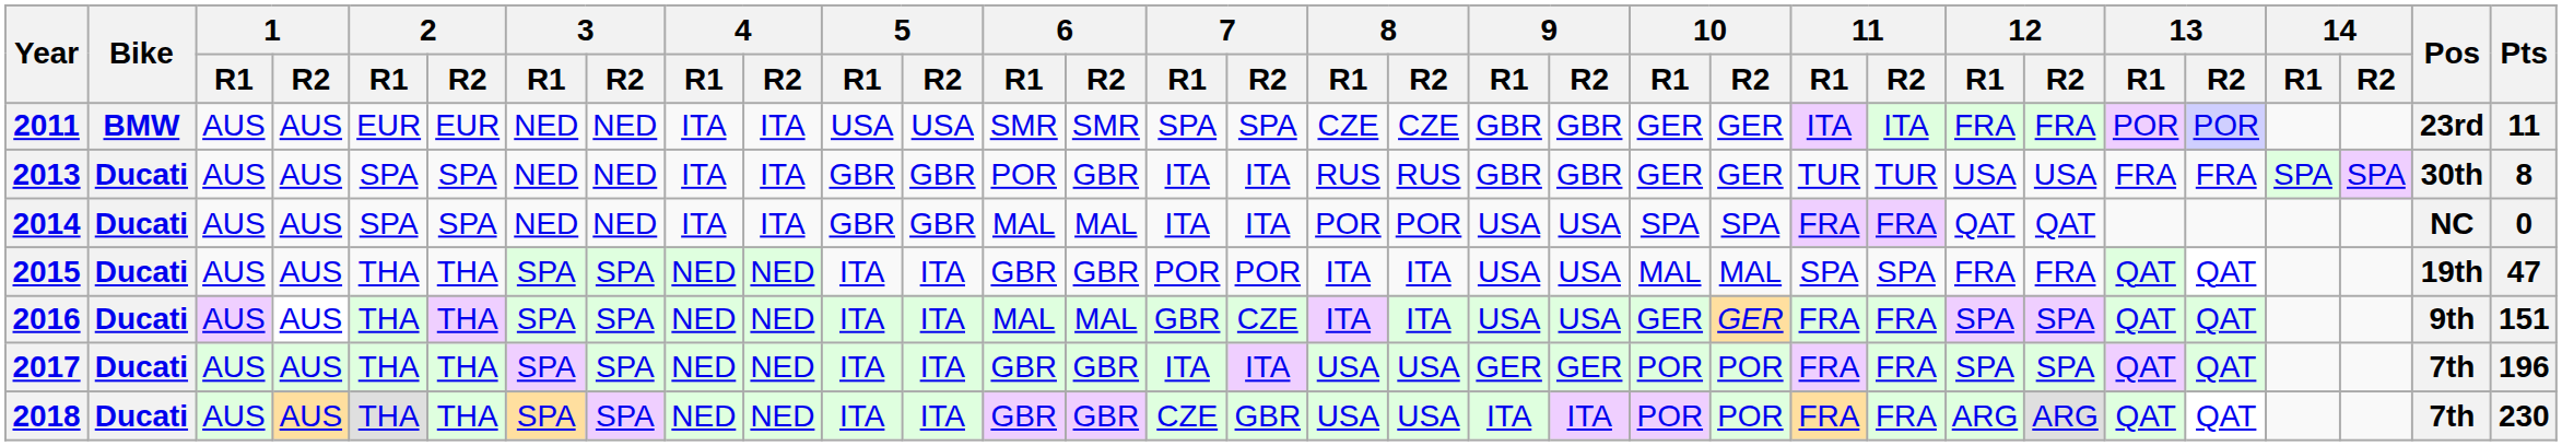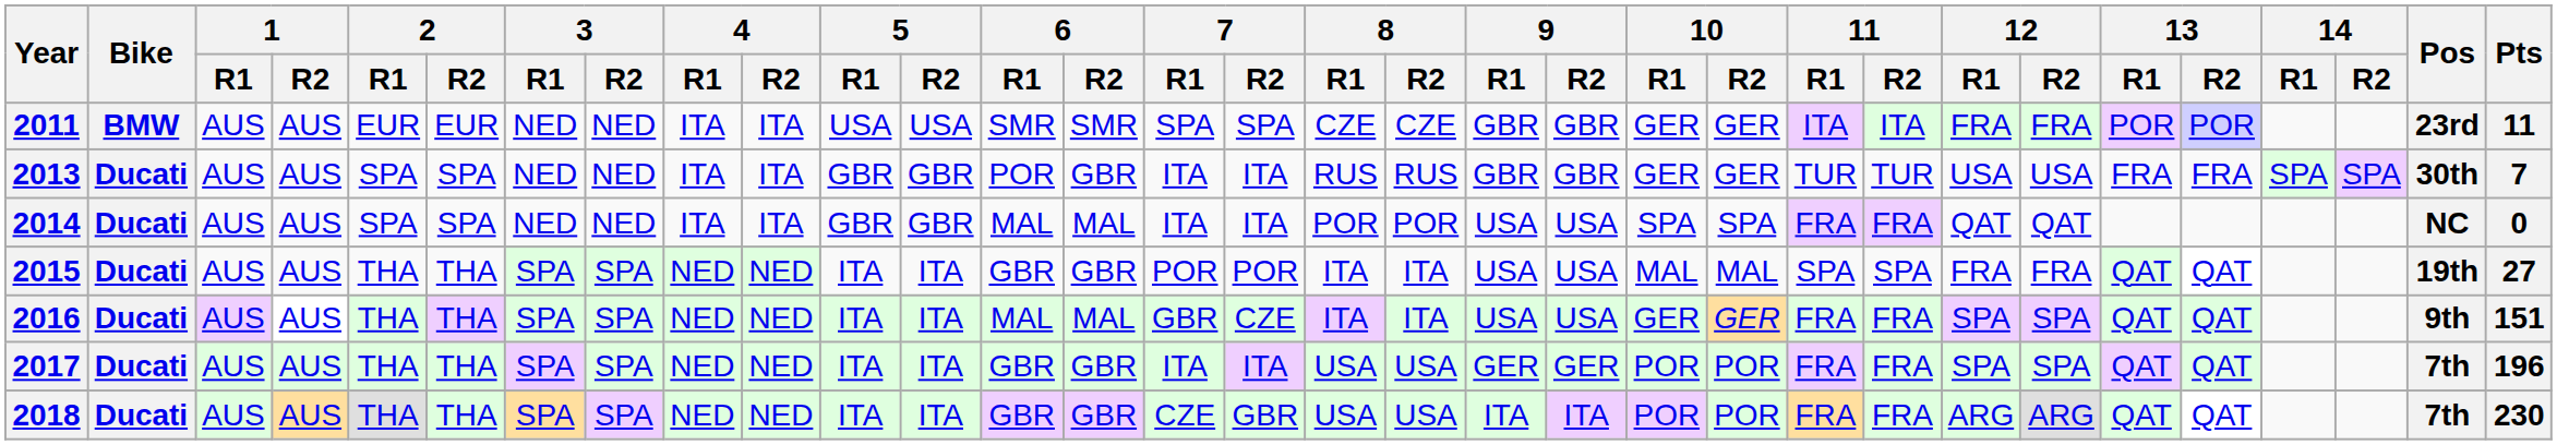 <table class="wikitable" style="text-align:center; font-size:90%">
 <tr>
 <th valign="middle" rowspan=2>Year</th>
 <th valign="middle" rowspan=2>Bike</th>
 <th colspan=2>1</th>
 <th colspan=2>2</th>
 <th colspan=2>3</th>
 <th colspan=2>4</th>
 <th colspan=2>5</th>
 <th colspan=2>6</th>
 <th colspan=2>7</th>
 <th colspan=2>8</th>
 <th colspan=2>9</th>
 <th colspan=2>10</th>
 <th colspan=2>11</th>
 <th colspan=2>12</th>
 <th colspan=2>13</th>
 <th colspan=2>14</th>
 <th rowspan=2>Pos</th>
 <th rowspan=2>Pts</th>
 </tr>
 <tr>
 <th>R1</th>
 <th>R2</th>
 <th>R1</th>
 <th>R2</th>
 <th>R1</th>
 <th>R2</th>
 <th>R1</th>
 <th>R2</th>
 <th>R1</th>
 <th>R2</th>
 <th>R1</th>
 <th>R2</th>
 <th>R1</th>
 <th>R2</th>
 <th>R1</th>
 <th>R2</th>
 <th>R1</th>
 <th>R2</th>
 <th>R1</th>
 <th>R2</th>
 <th>R1</th>
 <th>R2</th>
 <th>R1</th>
 <th>R2</th>
 <th>R1</th>
 <th>R2</th>
 <th>R1</th>
 <th>R2</th>
 </tr>
 <tr>
 <th><a href='#'>2011</a></th>
 <th><a href='#'>BMW</a></th>
 <td><a href='#'>AUS</a></td>
 <td><a href='#'>AUS</a></td>
 <td><a href='#'>EUR</a></td>
 <td><a href='#'>EUR</a></td>
 <td><a href='#'>NED</a></td>
 <td><a href='#'>NED</a></td>
 <td><a href='#'>ITA</a></td>
 <td><a href='#'>ITA</a></td>
 <td><a href='#'>USA</a></td>
 <td><a href='#'>USA</a></td>
 <td><a href='#'>SMR</a></td>
 <td><a href='#'>SMR</a></td>
 <td><a href='#'>SPA</a></td>
 <td><a href='#'>SPA</a></td>
 <td><a href='#'>CZE</a></td>
 <td><a href='#'>CZE</a></td>
 <td><a href='#'>GBR</a></td>
 <td><a href='#'>GBR</a></td>
 <td><a href='#'>GER</a></td>
 <td><a href='#'>GER</a></td>
 <td style="background:#EFCFFF;"><a href='#'>ITA</a><br></td>
 <td style="background:#DFFFDF;"><a href='#'>ITA</a><br></td>
 <td style="background:#DFFFDF;"><a href='#'>FRA</a><br></td>
 <td style="background:#DFFFDF;"><a href='#'>FRA</a><br></td>
 <td style="background:#EFCFFF;"><a href='#'>POR</a><br></td>
 <td style="background:#CFCFFF;"><a href='#'>POR</a><br></td>
 <td></td>
 <td></td>
 <th>23rd</th>
 <th>11</th>
 </tr>
 <tr>
 <th><a href='#'>2013</a></th>
 <th><a href='#'>Ducati</a></th>
 <td><a href='#'>AUS</a></td>
 <td><a href='#'>AUS</a></td>
 <td><a href='#'>SPA</a></td>
 <td><a href='#'>SPA</a></td>
 <td><a href='#'>NED</a></td>
 <td><a href='#'>NED</a></td>
 <td><a href='#'>ITA</a></td>
 <td><a href='#'>ITA</a></td>
 <td><a href='#'>GBR</a></td>
 <td><a href='#'>GBR</a></td>
 <td><a href='#'>POR</a></td>
 <td><a href='#'>GBR</a></td>
 <td><a href='#'>ITA</a></td>
 <td><a href='#'>ITA</a></td>
 <td><a href='#'>RUS</a></td>
 <td><a href='#'>RUS</a></td>
 <td><a href='#'>GBR</a></td>
 <td><a href='#'>GBR</a></td>
 <td><a href='#'>GER</a></td>
 <td><a href='#'>GER</a></td>
 <td><a href='#'>TUR</a></td>
 <td><a href='#'>TUR</a></td>
 <td><a href='#'>USA</a></td>
 <td><a href='#'>USA</a></td>
 <td><a href='#'>FRA</a></td>
 <td><a href='#'>FRA</a></td>
 <td style="background:#dfffdf;"><a href='#'>SPA</a><br></td>
 <td style="background:#EFCFFF;"><a href='#'>SPA</a><br></td>
 <th>30th</th>
-<th>8</th>
+<th>7</th>
 </tr>
 <tr>
 <th><a href='#'>2014</a></th>
 <th><a href='#'>Ducati</a></th>
 <td><a href='#'>AUS</a></td>
 <td><a href='#'>AUS</a></td>
 <td><a href='#'>SPA</a></td>
 <td><a href='#'>SPA</a></td>
 <td><a href='#'>NED</a></td>
 <td><a href='#'>NED</a></td>
 <td><a href='#'>ITA</a></td>
 <td><a href='#'>ITA</a></td>
 <td><a href='#'>GBR</a></td>
 <td><a href='#'>GBR</a></td>
 <td><a href='#'>MAL</a></td>
 <td><a href='#'>MAL</a></td>
 <td><a href='#'>ITA</a></td>
 <td><a href='#'>ITA</a></td>
 <td><a href='#'>POR</a></td>
 <td><a href='#'>POR</a></td>
 <td><a href='#'>USA</a></td>
 <td><a href='#'>USA</a></td>
 <td><a href='#'>SPA</a></td>
 <td><a href='#'>SPA</a></td>
 <td style="background:#EFCFFF;"><a href='#'>FRA</a><br></td>
 <td style="background:#EFCFFF;"><a href='#'>FRA</a><br></td>
 <td><a href='#'>QAT</a></td>
 <td><a href='#'>QAT</a></td>
 <td></td>
 <td></td>
 <td></td>
 <td></td>
 <th>NC</th>
 <th>0</th>
 </tr>
 <tr>
 <th><a href='#'>2015</a></th>
 <th><a href='#'>Ducati</a></th>
 <td><a href='#'>AUS</a></td>
 <td><a href='#'>AUS</a></td>
 <td><a href='#'>THA</a></td>
 <td><a href='#'>THA</a></td>
 <td style="background:#dfffdf;"><a href='#'>SPA</a><br></td>
 <td style="background:#dfffdf;"><a href='#'>SPA</a><br></td>
 <td style="background:#dfffdf;"><a href='#'>NED</a><br></td>
 <td style="background:#dfffdf;"><a href='#'>NED</a><br></td>
 <td><a href='#'>ITA</a></td>
 <td><a href='#'>ITA</a></td>
 <td><a href='#'>GBR</a></td>
 <td><a href='#'>GBR</a></td>
 <td><a href='#'>POR</a></td>
 <td><a href='#'>POR</a></td>
 <td><a href='#'>ITA</a></td>
 <td><a href='#'>ITA</a></td>
 <td><a href='#'>USA</a></td>
 <td><a href='#'>USA</a></td>
 <td><a href='#'>MAL</a></td>
 <td><a href='#'>MAL</a></td>
 <td><a href='#'>SPA</a></td>
 <td><a href='#'>SPA</a></td>
 <td><a href='#'>FRA</a></td>
 <td><a href='#'>FRA</a></td>
 <td style="background:#dfffdf;"><a href='#'>QAT</a><br></td>
 <td style="background:#ffffff;"><a href='#'>QAT</a><br></td>
 <td></td>
 <td></td>
 <th>19th</th>
-<th>47</th>
+<th>27</th>
 </tr>
 <tr>
 <th><a href='#'>2016</a></th>
 <th><a href='#'>Ducati</a></th>
 <td style="background:#EFCFFF;"><a href='#'>AUS</a><br></td>
 <td style="background:#FFFFFF;"><a href='#'>AUS</a><br></td>
 <td style="background:#dfffdf;"><a href='#'>THA</a><br></td>
 <td style="background:#EFCFFF;"><a href='#'>THA</a><br></td>
 <td style="background:#dfffdf;"><a href='#'>SPA</a><br></td>
 <td style="background:#dfffdf;"><a href='#'>SPA</a><br></td>
 <td style="background:#dfffdf;"><a href='#'>NED</a><br></td>
 <td style="background:#dfffdf;"><a href='#'>NED</a><br></td>
 <td style="background:#dfffdf;"><a href='#'>ITA</a><br></td>
 <td style="background:#dfffdf;"><a href='#'>ITA</a><br></td>
 <td style="background:#dfffdf;"><a href='#'>MAL</a><br></td>
 <td style="background:#dfffdf;"><a href='#'>MAL</a><br></td>
 <td style="background:#dfffdf;"><a href='#'>GBR</a><br></td>
 <td style="background:#dfffdf;"><a href='#'>CZE</a><br></td>
 <td style="background:#EFCFFF;"><a href='#'>ITA</a><br></td>
 <td style="background:#dfffdf;"><a href='#'>ITA</a><br></td>
 <td style="background:#dfffdf;"><a href='#'>USA</a><br></td>
 <td style="background:#dfffdf;"><a href='#'>USA</a><br></td>
 <td style="background:#dfffdf;"><a href='#'>GER</a><br></td>
 <td style="background:#ffdf9f;"><em><a href='#'>GER</a></em><br></td>
 <td style="background:#dfffdf;"><a href='#'>FRA</a><br></td>
 <td style="background:#dfffdf;"><a href='#'>FRA</a><br></td>
 <td style="background:#EFCFFF;"><a href='#'>SPA</a><br></td>
 <td style="background:#EFCFFF;"><a href='#'>SPA</a><br></td>
 <td style="background:#dfffdf;"><a href='#'>QAT</a><br></td>
 <td style="background:#dfffdf;"><a href='#'>QAT</a><br></td>
 <td></td>
 <td></td>
 <th>9th</th>
 <th>151</th>
 </tr>
 <tr>
 <th><a href='#'>2017</a></th>
 <th><a href='#'>Ducati</a></th>
 <td style="background:#dfffdf;"><a href='#'>AUS</a><br></td>
 <td style="background:#dfffdf;"><a href='#'>AUS</a><br></td>
 <td style="background:#dfffdf;"><a href='#'>THA</a><br></td>
 <td style="background:#dfffdf;"><a href='#'>THA</a><br></td>
 <td style="background:#EFCFFF;"><a href='#'>SPA</a><br></td>
 <td style="background:#dfffdf;"><a href='#'>SPA</a><br></td>
 <td style="background:#dfffdf;"><a href='#'>NED</a><br></td>
 <td style="background:#dfffdf;"><a href='#'>NED</a><br></td>
 <td style="background:#dfffdf;"><a href='#'>ITA</a><br></td>
 <td style="background:#dfffdf;"><a href='#'>ITA</a><br></td>
 <td style="background:#dfffdf;"><a href='#'>GBR</a><br></td>
 <td style="background:#dfffdf;"><a href='#'>GBR</a><br></td>
 <td style="background:#dfffdf;"><a href='#'>ITA</a><br></td>
 <td style="background:#EFCFFF;"><a href='#'>ITA</a><br></td>
 <td style="background:#dfffdf;"><a href='#'>USA</a><br></td>
 <td style="background:#dfffdf;"><a href='#'>USA</a><br></td>
 <td style="background:#dfffdf;"><a href='#'>GER</a><br></td>
 <td style="background:#dfffdf;"><a href='#'>GER</a><br></td>
 <td style="background:#dfffdf;"><a href='#'>POR</a><br></td>
 <td style="background:#dfffdf;"><a href='#'>POR</a><br></td>
 <td style="background:#EFCFFF;"><a href='#'>FRA</a><br></td>
 <td style="background:#dfffdf;"><a href='#'>FRA</a><br></td>
 <td style="background:#dfffdf;"><a href='#'>SPA</a><br></td>
 <td style="background:#dfffdf;"><a href='#'>SPA</a><br></td>
 <td style="background:#EFCFFF;"><a href='#'>QAT</a><br></td>
 <td style="background:#dfffdf;"><a href='#'>QAT</a><br></td>
 <td></td>
 <td></td>
 <th>7th</th>
 <th>196</th>
 </tr>
 <tr>
 <th><a href='#'>2018</a></th>
 <th><a href='#'>Ducati</a></th>
 <td style="background:#dfffdf;"><a href='#'>AUS</a><br></td>
 <td style="background:#ffdf9f;"><a href='#'>AUS</a><br></td>
 <td style="background:#dfdfdf;"><a href='#'>THA</a><br></td>
 <td style="background:#dfffdf;"><a href='#'>THA</a><br></td>
 <td style="background:#ffdf9f;"><a href='#'>SPA</a><br></td>
 <td style="background:#efcfff;"><a href='#'>SPA</a><br></td>
 <td style="background:#dfffdf;"><a href='#'>NED</a><br></td>
 <td style="background:#dfffdf;"><a href='#'>NED</a><br></td>
 <td style="background:#dfffdf;"><a href='#'>ITA</a><br></td>
 <td style="background:#dfffdf;"><a href='#'>ITA</a><br></td>
 <td style="background:#efcfff;"><a href='#'>GBR</a><br></td>
 <td style="background:#efcfff;"><a href='#'>GBR</a><br></td>
 <td style="background:#dfffdf;"><a href='#'>CZE</a><br></td>
 <td style="background:#dfffdf;"><a href='#'>GBR</a><br></td>
 <td style="background:#dfffdf;"><a href='#'>USA</a><br></td>
 <td style="background:#dfffdf;"><a href='#'>USA</a><br></td>
 <td style="background:#dfffdf;"><a href='#'>ITA</a><br></td>
 <td style="background:#efcfff;"><a href='#'>ITA</a><br></td>
 <td style="background:#efcfff;"><a href='#'>POR</a><br></td>
 <td style="background:#dfffdf;"><a href='#'>POR</a><br></td>
 <td style="background:#ffdf9f;"><a href='#'>FRA</a><br></td>
 <td style="background:#dfffdf;"><a href='#'>FRA</a><br></td>
 <td style="background:#dfffdf;"><a href='#'>ARG</a><br></td>
 <td style="background:#dfdfdf;"><a href='#'>ARG</a><br></td>
 <td style="background:#dfffdf;"><a href='#'>QAT</a><br></td>
 <td style="background:#ffffff;"><a href='#'>QAT</a><br></td>
 <td></td>
 <td></td>
 <th>7th</th>
 <th>230</th>
 </tr>
 </table>
